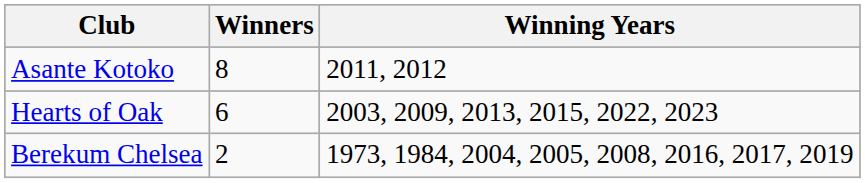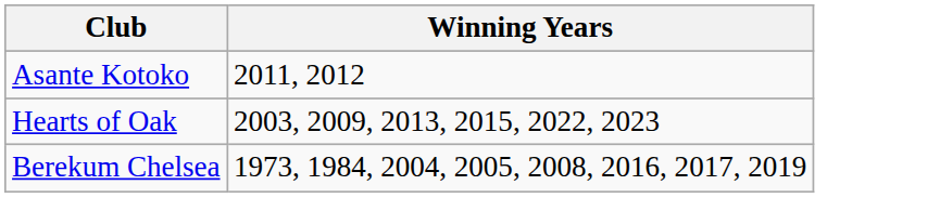 <table class="wikitable sortable">
 <tr>
 <th>Club</th>
-<th>Winners</th>
 <th>Winning Years</th>
 </tr>
 <tr>
 <td><a href='#'>Asante Kotoko</a></td>
-<td>8</td>
 <td>2011, 2012</td>
 </tr>
 <tr>
 <td><a href='#'>Hearts of Oak</a></td>
-<td>6</td>
 <td>2003, 2009, 2013, 2015, 2022, 2023</td>
 </tr>
 <tr>
 <td><a href='#'>Berekum Chelsea</a></td>
-<td>2</td>
 <td>1973, 1984, 2004, 2005, 2008, 2016, 2017, 2019</td>
 </tr>
 </table>
